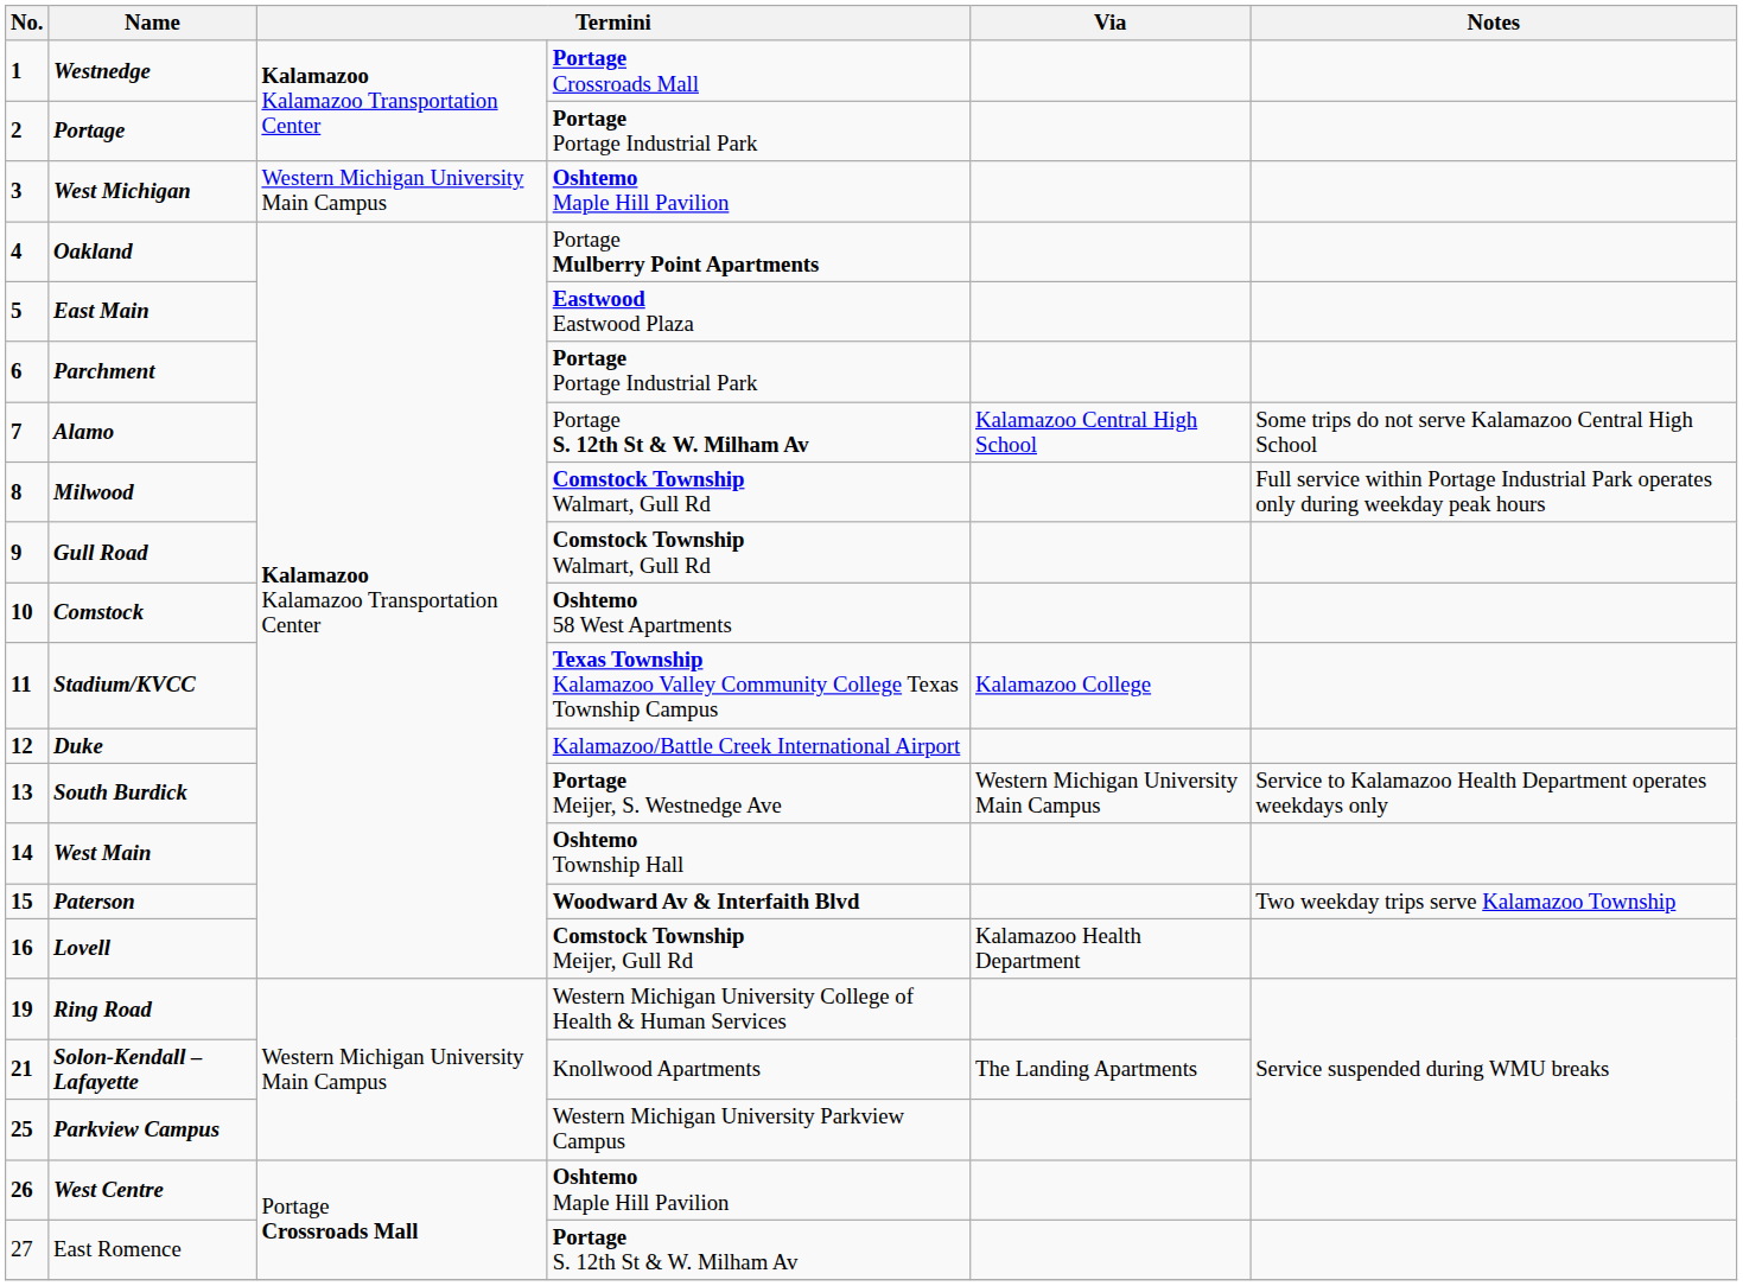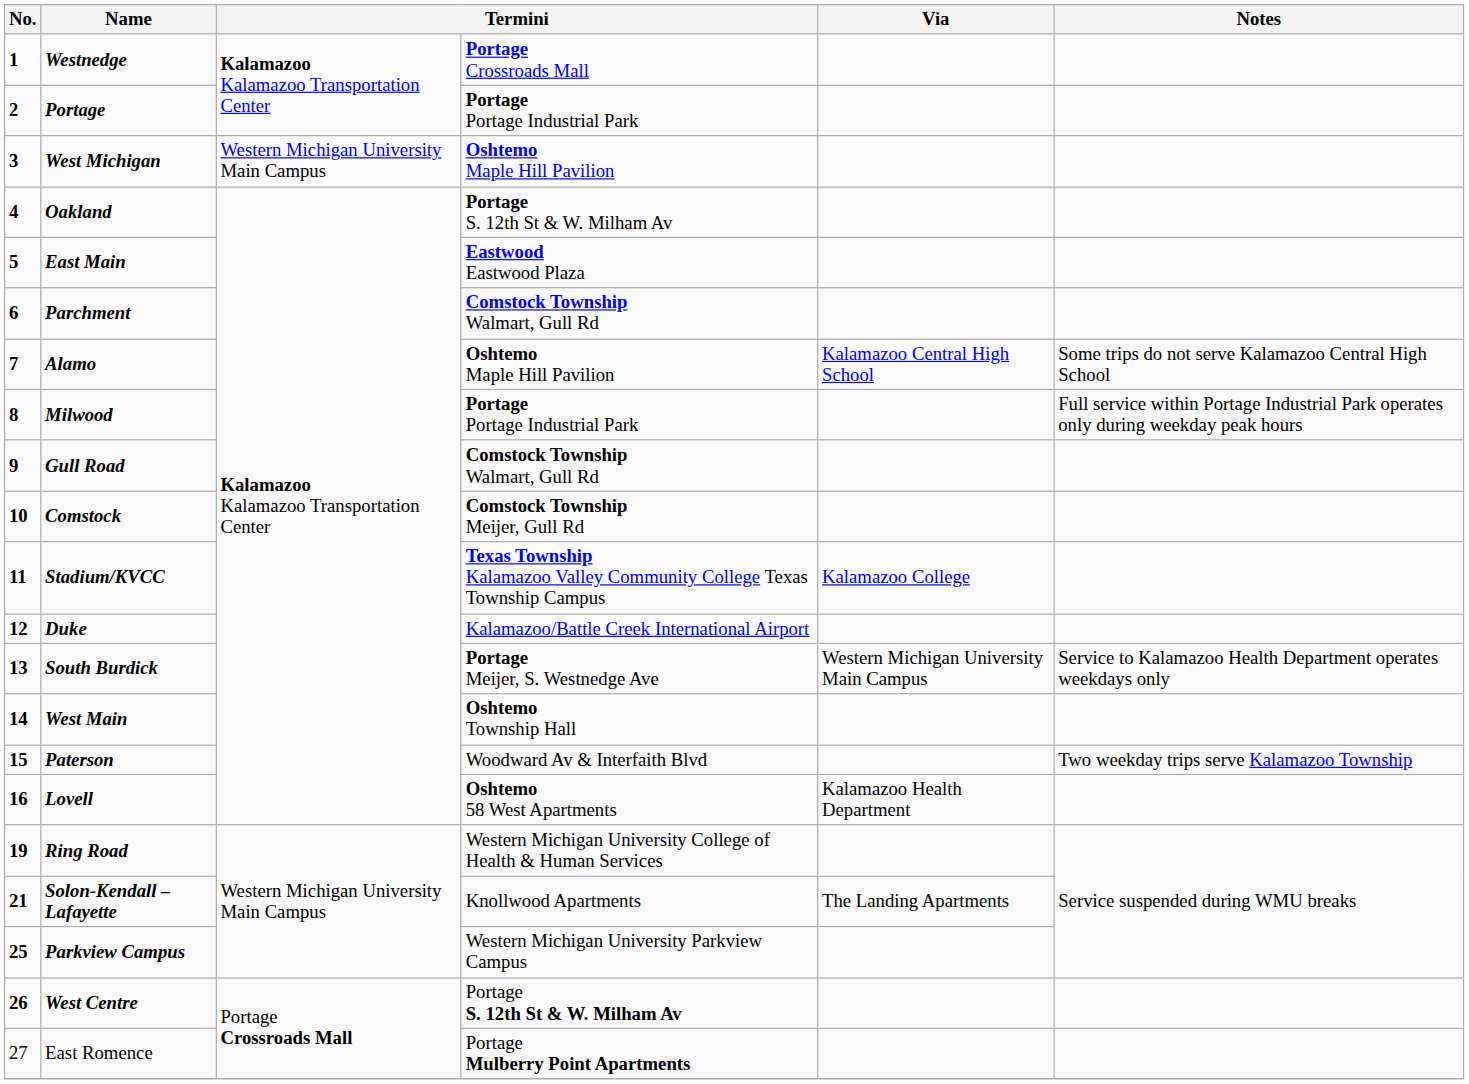 <table class="wikitable">
 <tr>
 <th>No.</th>
 <th>Name</th>
 <th colspan="2">Termini</th>
 <th>Via</th>
 <th>Notes</th>
 </tr>
 <tr>
 <td><strong>1</strong></td>
 <td><strong><em>Westnedge</em></strong></td>
 <td rowspan="2"><strong>Kalamazoo</strong><br><a href='#'>Kalamazoo Transportation Center</a></td>
 <td><strong><a href='#'>Portage</a></strong><br><a href='#'>Crossroads Mall</a></td>
 <td></td>
 <td></td>
 </tr>
 <tr>
 <td><strong>2</strong></td>
 <td><strong><em>Portage</em></strong></td>
 <td><strong>Portage</strong><br>Portage Industrial Park</td>
 <td></td>
 <td></td>
 </tr>
 <tr>
 <td><strong>3</strong></td>
 <td><strong><em>West Michigan</em></strong></td>
 <td><a href='#'>Western Michigan University</a> Main Campus</td>
 <td><strong><a href='#'>Oshtemo</a></strong><br><a href='#'>Maple Hill Pavilion</a></td>
 <td></td>
 <td></td>
 </tr>
 <tr>
 <td><strong>4</strong></td>
 <td><strong><em>Oakland</em></strong></td>
 <td rowspan="13"><strong>Kalamazoo</strong><br>Kalamazoo Transportation Center</td>
-<td></strong>Portage<strong><br>Mulberry Point Apartments</td>
+<td><strong>Portage</strong><br>S. 12th St & W. Milham Av</td>
 <td></td>
 <td></td>
 </tr>
 <tr>
 <td><strong>5</strong></td>
 <td><strong><em>East Main</em></strong></td>
 <td><a href='#'><strong>Eastwood</strong></a><br>Eastwood Plaza</td>
 <td></td>
 <td></td>
 </tr>
 <tr>
 <td><strong>6</strong></td>
 <td><strong><em>Parchment</em></strong></td>
-<td><strong>Portage</strong><br>Portage Industrial Park</td>
+<td><a href='#'><strong>Comstock Township</strong></a><br>Walmart, Gull Rd</td>
 <td></td>
 <td></td>
 </tr>
 <tr>
 <td><strong>7</strong></td>
 <td><strong><em>Alamo</em></strong></td>
-<td></strong>Portage<strong><br>S. 12th St & W. Milham Av</td>
+<td><strong>Oshtemo</strong><br>Maple Hill Pavilion</td>
 <td><a href='#'>Kalamazoo Central High School</a></td>
 <td>Some trips do not serve Kalamazoo Central High School</td>
 </tr>
 <tr>
 <td><strong>8</strong></td>
 <td><strong><em>Milwood</em></strong></td>
-<td><a href='#'><strong>Comstock Township</strong></a><br>Walmart, Gull Rd</td>
+<td><strong>Portage</strong><br>Portage Industrial Park</td>
 <td></td>
 <td>Full service within Portage Industrial Park operates only during weekday peak hours</td>
 </tr>
 <tr>
 <td><strong>9</strong></td>
 <td><strong><em>Gull Road</em></strong></td>
 <td><strong>Comstock Township</strong><br>Walmart, Gull Rd</td>
 <td></td>
 <td></td>
 </tr>
 <tr>
 <td><strong>10</strong></td>
 <td><strong><em>Comstock</em></strong></td>
-<td><strong>Oshtemo</strong><br>58 West Apartments</td>
+<td><strong>Comstock Township</strong><br>Meijer, Gull Rd</td>
 <td></td>
 <td></td>
 </tr>
 <tr>
 <td><strong>11</strong></td>
 <td><strong><em>Stadium/KVCC</em></strong></td>
 <td><a href='#'><strong>Texas Township</strong></a><br><a href='#'>Kalamazoo Valley Community College</a> Texas Township Campus</td>
 <td><a href='#'>Kalamazoo College</a></td>
 <td></td>
 </tr>
 <tr>
 <td><strong>12</strong></td>
 <td><strong><em>Duke</em></strong></td>
 <td><a href='#'>Kalamazoo/Battle Creek International Airport</a></td>
 <td></td>
 <td></td>
 </tr>
 <tr>
 <td><strong>13</strong></td>
 <td><strong><em>South Burdick</em></strong></td>
 <td><strong>Portage</strong><br>Meijer, S. Westnedge Ave</td>
 <td>Western Michigan University Main Campus</td>
 <td>Service to Kalamazoo Health Department operates weekdays only</td>
 </tr>
 <tr>
 <td><strong>14</strong></td>
 <td><strong><em>West Main</em></strong></td>
 <td><strong>Oshtemo</strong><br>Township Hall</td>
 <td></td>
 <td></td>
 </tr>
 <tr>
 <td><strong>15</strong></td>
 <td><strong><em>Paterson</em></strong></td>
-<td><strong>Woodward Av & Interfaith Blvd</strong></td>
+<td>Woodward Av & Interfaith Blvd</td>
 <td></td>
 <td>Two weekday trips serve <a href='#'>Kalamazoo Township</a></td>
 </tr>
 <tr>
 <td><strong>16</strong></td>
 <td><strong><em>Lovell</em></strong></td>
-<td><strong>Comstock Township</strong><br>Meijer, Gull Rd</td>
+<td><strong>Oshtemo</strong><br>58 West Apartments</td>
 <td>Kalamazoo Health Department</td>
 <td></td>
 </tr>
 <tr>
 <td><strong>19</strong></td>
 <td><strong><em>Ring Road</em></strong></td>
 <td rowspan="3">Western Michigan University Main Campus</td>
 <td>Western Michigan University College of Health & Human Services</td>
 <td></td>
 <td rowspan="3">Service suspended during WMU breaks</td>
 </tr>
 <tr>
 <td><strong>21</strong></td>
 <td><strong><em>Solon-Kendall – Lafayette</em></strong></td>
 <td>Knollwood Apartments</td>
 <td>The Landing Apartments</td>
 </tr>
 <tr>
 <td><strong>25</strong></td>
 <td><strong><em>Parkview Campus</em></strong></td>
 <td>Western Michigan University Parkview Campus</td>
 <td></td>
 </tr>
 <tr>
 <td><strong>26</strong></td>
 <td><strong><em>West Centre<em> <strong></td>
 <td rowspan="2"></strong>Portage<strong><br>Crossroads Mall</td>
-<td><strong>Oshtemo</strong><br>Maple Hill Pavilion</td>
+<td></strong>Portage<strong><br>S. 12th St & W. Milham Av</td>
 <td></td>
 <td></td>
 </tr>
 <tr>
 <td></strong>27<strong></td>
 <td></em></strong>East Romence<strong><em></td>
-<td><strong>Portage</strong><br>S. 12th St & W. Milham Av</td>
+<td></strong>Portage<strong><br>Mulberry Point Apartments</td>
 <td></td>
 <td></td>
 </tr>
 <tr>
 </tr>
 </table>
